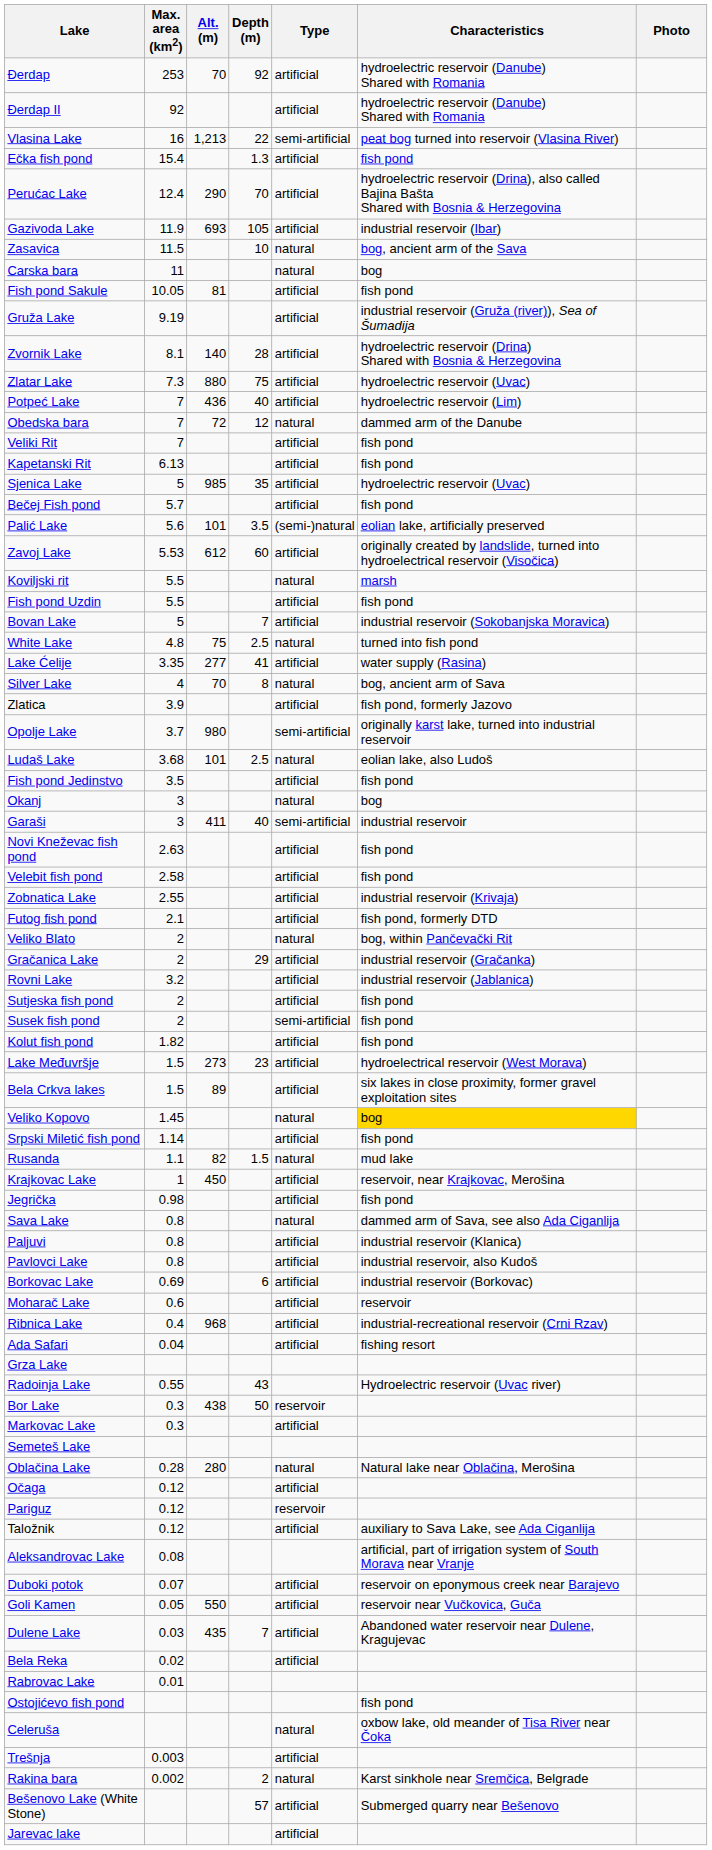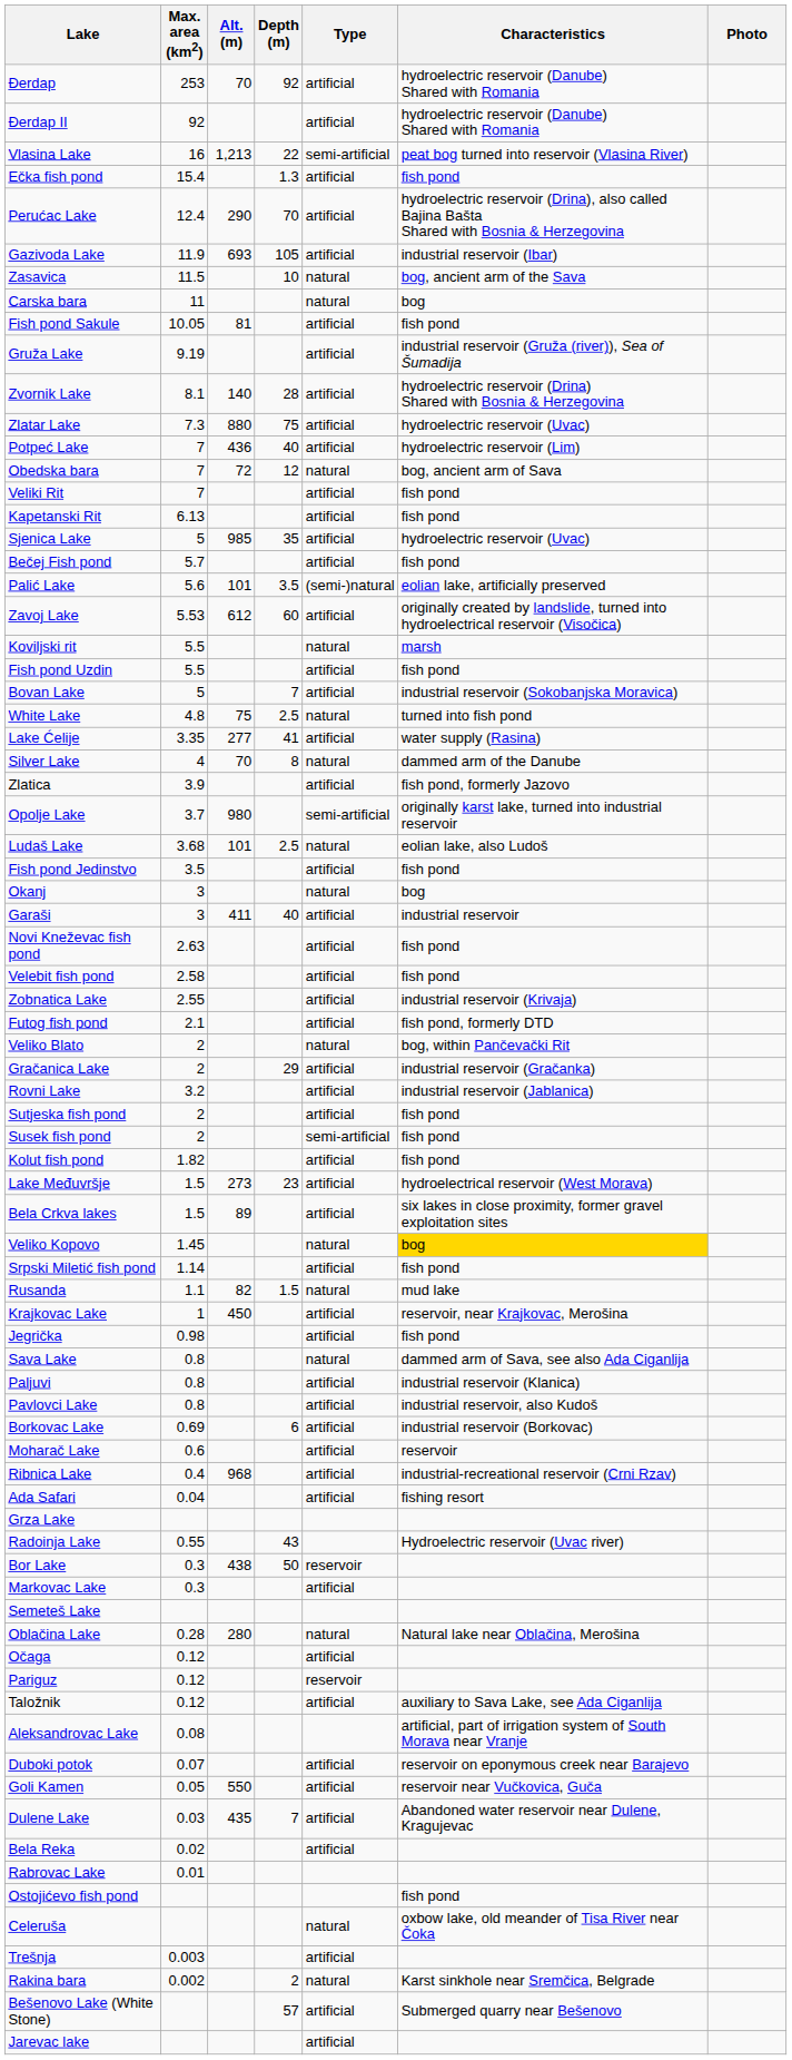 <table class="wikitable sortable">
 <tr>
 <th width=20%>Lake<br></th>
 <th width=6%>Max.<br>area (km<sup>2</sup>)</th>
 <th width=6%><a href='#'>Alt.</a><br>(m)</th>
 <th width=6%>Depth<br>(m)</th>
 <th width=10%>Type<br></th>
 <th scope="col" class="unsortable">Characteristics<br></th>
 <th width=10% scope="col" class="unsortable">Photo<br></th>
 </tr>
 <tr>
 <td><a href='#'>Đerdap</a></td>
 <td align="right">253</td>
 <td align="right">70</td>
 <td align="right">92</td>
 <td>artificial</td>
 <td>hydroelectric reservoir (<a href='#'>Danube</a>)<br>Shared with <a href='#'>Romania</a></td>
 <td></td>
 </tr>
 <tr>
 <td><a href='#'>Đerdap II</a></td>
 <td align="right">92</td>
 <td align="right"></td>
 <td align="right"></td>
 <td>artificial</td>
 <td>hydroelectric reservoir (<a href='#'>Danube</a>)<br>Shared with <a href='#'>Romania</a></td>
 <td></td>
 </tr>
 <tr>
 <td><a href='#'>Vlasina Lake</a></td>
 <td align="right">16</td>
 <td align="right">1,213</td>
 <td align="right">22</td>
 <td>semi-artificial</td>
 <td><a href='#'>peat bog</a> turned into reservoir (<a href='#'>Vlasina River</a>)</td>
 <td></td>
 </tr>
 <tr>
 <td><a href='#'>Ečka fish pond</a></td>
 <td align="right">15.4</td>
 <td align="right"></td>
 <td align="right">1.3</td>
 <td>artificial</td>
 <td><a href='#'>fish pond</a></td>
 <td></td>
 </tr>
 <tr>
 <td><a href='#'>Perućac Lake</a></td>
 <td align="right">12.4</td>
 <td align="right">290</td>
 <td align="right">70</td>
 <td>artificial</td>
 <td>hydroelectric reservoir (<a href='#'>Drina</a>), also called Bajina Bašta<br>Shared with <a href='#'>Bosnia & Herzegovina</a></td>
 <td></td>
 </tr>
 <tr>
 <td><a href='#'>Gazivoda Lake</a></td>
 <td align="right">11.9</td>
 <td align="right">693</td>
 <td align="right">105</td>
 <td>artificial</td>
 <td>industrial reservoir (<a href='#'>Ibar</a>)</td>
 <td></td>
 </tr>
 <tr>
 <td><a href='#'>Zasavica</a></td>
 <td align="right">11.5</td>
 <td align="right"></td>
 <td align="right">10</td>
 <td>natural</td>
 <td><a href='#'>bog</a>, ancient arm of the <a href='#'>Sava</a></td>
 <td></td>
 </tr>
 <tr>
 <td><a href='#'>Carska bara</a></td>
 <td align="right">11</td>
 <td align="right"></td>
 <td align="right"></td>
 <td>natural</td>
 <td>bog</td>
 <td></td>
 </tr>
 <tr>
 <td><a href='#'>Fish pond Sakule</a></td>
 <td align="right">10.05</td>
 <td align="right">81</td>
 <td align="right"></td>
 <td>artificial</td>
 <td>fish pond</td>
 <td></td>
 </tr>
 <tr>
 <td><a href='#'>Gruža Lake</a></td>
 <td align="right">9.19</td>
 <td align="right"></td>
 <td align="right"></td>
 <td>artificial</td>
 <td>industrial reservoir (<a href='#'>Gruža (river)</a>), <em>Sea of Šumadija</em></td>
 <td></td>
 </tr>
 <tr>
 <td><a href='#'>Zvornik Lake</a></td>
 <td align="right">8.1</td>
 <td align="right">140</td>
 <td align="right">28</td>
 <td>artificial</td>
 <td>hydroelectric reservoir (<a href='#'>Drina</a>)<br>Shared with <a href='#'>Bosnia & Herzegovina</a></td>
 <td></td>
 </tr>
 <tr>
 <td><a href='#'>Zlatar Lake</a></td>
 <td align="right">7.3</td>
 <td align="right">880</td>
 <td align="right">75</td>
 <td>artificial</td>
 <td>hydroelectric reservoir (<a href='#'>Uvac</a>)</td>
 <td></td>
 </tr>
 <tr>
 <td><a href='#'>Potpeć Lake</a></td>
 <td align="right">7</td>
 <td align="right">436</td>
 <td align="right">40</td>
 <td>artificial</td>
 <td>hydroelectric reservoir (<a href='#'>Lim</a>)</td>
 <td></td>
 </tr>
 <tr>
 <td><a href='#'>Obedska bara</a></td>
 <td align="right">7</td>
 <td align="right">72</td>
 <td align="right">12</td>
 <td>natural</td>
-<td>dammed arm of the Danube</td>
+<td>bog, ancient arm of Sava</td>
 <td></td>
 </tr>
 <tr>
 <td><a href='#'>Veliki Rit</a></td>
 <td align="right">7</td>
 <td align="right"></td>
 <td align="right"></td>
 <td>artificial</td>
 <td>fish pond</td>
 <td></td>
 </tr>
 <tr>
 <td><a href='#'>Kapetanski Rit</a></td>
 <td align="right">6.13</td>
 <td align="right"></td>
 <td align="right"></td>
 <td>artificial</td>
 <td>fish pond</td>
 <td></td>
 </tr>
 <tr>
 <td><a href='#'>Sjenica Lake</a></td>
 <td align="right">5</td>
 <td align="right">985</td>
 <td align="right">35</td>
 <td>artificial</td>
 <td>hydroelectric reservoir (<a href='#'>Uvac</a>)</td>
 <td></td>
 </tr>
 <tr>
 <td><a href='#'>Bečej Fish pond</a></td>
 <td align="right">5.7</td>
 <td align="right"></td>
 <td align="right"></td>
 <td>artificial</td>
 <td>fish pond</td>
 <td></td>
 </tr>
 <tr>
 <td><a href='#'>Palić Lake</a></td>
 <td align="right">5.6</td>
 <td align="right">101</td>
 <td align="right">3.5</td>
 <td>(semi-)natural</td>
 <td><a href='#'>eolian</a> lake, artificially preserved</td>
 <td></td>
 </tr>
 <tr>
 <td><a href='#'>Zavoj Lake</a>  </td>
 <td align="right">5.53</td>
 <td align="right">612</td>
 <td align="right">60</td>
 <td>artificial</td>
 <td>originally created by <a href='#'>landslide</a>, turned into hydroelectrical reservoir (<a href='#'>Visočica</a>)</td>
 <td></td>
 </tr>
 <tr>
 <td><a href='#'>Koviljski rit</a></td>
 <td align="right">5.5</td>
 <td align="right"></td>
 <td align="right"></td>
 <td>natural</td>
 <td><a href='#'>marsh</a></td>
 <td></td>
 </tr>
 <tr>
 <td><a href='#'>Fish pond Uzdin</a></td>
 <td align="right">5.5</td>
 <td align="right"></td>
 <td align="right"></td>
 <td>artificial</td>
 <td>fish pond</td>
 <td></td>
 </tr>
 <tr>
 <td><a href='#'>Bovan Lake</a></td>
 <td align="right">5</td>
 <td align="right"></td>
 <td align="right">7</td>
 <td>artificial</td>
 <td>industrial reservoir (<a href='#'>Sokobanjska Moravica</a>)</td>
 <td></td>
 </tr>
 <tr>
 <td><a href='#'>White Lake</a></td>
 <td align="right">4.8</td>
 <td align="right">75</td>
 <td align="right">2.5</td>
 <td>natural</td>
 <td>turned into fish pond</td>
 <td></td>
 </tr>
 <tr>
 <td><a href='#'>Lake Ćelije</a></td>
 <td align="right">3.35</td>
 <td align="right">277</td>
 <td align="right">41</td>
 <td>artificial</td>
 <td>water supply (<a href='#'>Rasina</a>)</td>
 <td></td>
 </tr>
 <tr>
 <td><a href='#'>Silver Lake</a></td>
 <td align="right">4</td>
 <td align="right">70</td>
 <td align="right">8</td>
 <td>natural</td>
-<td>bog, ancient arm of Sava</td>
+<td>dammed arm of the Danube</td>
 <td></td>
 </tr>
 <tr>
 <td>Zlatica</td>
 <td align="right">3.9</td>
 <td align="right"></td>
 <td align="right"></td>
 <td>artificial</td>
 <td>fish pond, formerly Jazovo</td>
 <td></td>
 </tr>
 <tr>
 <td><a href='#'>Opolje Lake</a></td>
 <td align="right">3.7</td>
 <td align="right">980</td>
 <td align="right"></td>
 <td>semi-artificial</td>
 <td>originally <a href='#'>karst</a> lake, turned into industrial reservoir</td>
 <td></td>
 </tr>
 <tr>
 <td><a href='#'>Ludaš Lake</a></td>
 <td align="right">3.68</td>
 <td align="right">101</td>
 <td align="right">2.5</td>
 <td>natural</td>
 <td>eolian lake, also Ludoš</td>
 <td></td>
 </tr>
 <tr>
 <td><a href='#'>Fish pond Jedinstvo</a></td>
 <td align="right">3.5</td>
 <td align="right"></td>
 <td align="right"></td>
 <td>artificial</td>
 <td>fish pond</td>
 <td></td>
 </tr>
 <tr>
 <td><a href='#'>Okanj</a></td>
 <td align="right">3</td>
 <td align="right"></td>
 <td align="right"></td>
 <td>natural</td>
 <td>bog</td>
 <td></td>
 </tr>
 <tr>
 <td><a href='#'>Garaši</a></td>
 <td align="right">3</td>
 <td align="right">411</td>
 <td align="right">40</td>
-<td>semi-artificial</td>
+<td>artificial</td>
 <td>industrial reservoir</td>
 <td></td>
 </tr>
 <tr>
 <td><a href='#'>Novi Kneževac fish pond</a></td>
 <td align="right">2.63</td>
 <td align="right"></td>
 <td align="right"></td>
 <td>artificial</td>
 <td>fish pond</td>
 <td></td>
 </tr>
 <tr>
 <td><a href='#'>Velebit fish pond</a></td>
 <td align="right">2.58</td>
 <td align="right"></td>
 <td align="right"></td>
 <td>artificial</td>
 <td>fish pond</td>
 <td></td>
 </tr>
 <tr>
 <td><a href='#'>Zobnatica Lake</a></td>
 <td align="right">2.55</td>
 <td align="right"></td>
 <td align="right"></td>
 <td>artificial</td>
 <td>industrial reservoir (<a href='#'>Krivaja</a>)</td>
 <td></td>
 </tr>
 <tr>
 <td><a href='#'>Futog fish pond</a></td>
 <td align="right">2.1</td>
 <td align="right"></td>
 <td align="right"></td>
 <td>artificial</td>
 <td>fish pond, formerly DTD</td>
 <td></td>
 </tr>
 <tr>
 <td><a href='#'>Veliko Blato</a></td>
 <td align="right">2</td>
 <td align="right"></td>
 <td align="right"></td>
 <td>natural</td>
 <td>bog, within <a href='#'>Pančevački Rit</a></td>
 <td></td>
 </tr>
 <tr>
 <td><a href='#'>Gračanica Lake</a></td>
 <td align="right">2</td>
 <td align="right"></td>
 <td align="right">29</td>
 <td>artificial</td>
 <td>industrial reservoir (<a href='#'>Gračanka</a>)</td>
 <td></td>
 </tr>
 <tr>
 <td><a href='#'>Rovni Lake</a></td>
 <td align="right">3.2</td>
 <td align="right"></td>
 <td align="right"></td>
 <td>artificial</td>
 <td>industrial reservoir (<a href='#'>Jablanica</a>)</td>
 <td></td>
 </tr>
 <tr>
 <td><a href='#'>Sutjeska fish pond</a></td>
 <td align="right">2</td>
 <td align="right"></td>
 <td align="right"></td>
 <td>artificial</td>
 <td>fish pond</td>
 <td></td>
 </tr>
 <tr>
 <td><a href='#'>Susek fish pond</a></td>
 <td align="right">2</td>
 <td align="right"></td>
 <td align="right"></td>
 <td>semi-artificial</td>
 <td>fish pond</td>
 <td></td>
 </tr>
 <tr>
 <td><a href='#'>Kolut fish pond</a></td>
 <td align="right">1.82</td>
 <td align="right"></td>
 <td align="right"></td>
 <td>artificial</td>
 <td>fish pond</td>
 <td></td>
 </tr>
 <tr>
 <td><a href='#'>Lake Međuvršje</a></td>
 <td align="right">1.5</td>
 <td align="right">273</td>
 <td align="right">23</td>
 <td>artificial</td>
 <td>hydroelectrical reservoir (<a href='#'>West Morava</a>)</td>
 <td></td>
 </tr>
 <tr>
 <td><a href='#'>Bela Crkva lakes</a></td>
 <td align="right">1.5</td>
 <td align="right">89</td>
 <td align="right"></td>
 <td>artificial</td>
 <td>six lakes in close proximity, former gravel exploitation sites</td>
 <td></td>
 </tr>
 <tr>
 <td><a href='#'>Veliko Kopovo</a></td>
 <td align="right">1.45</td>
 <td align="right"></td>
 <td align="right"></td>
 <td>natural</td>
 <td style="background: gold;">bog</td>
 <td></td>
 </tr>
 <tr>
 <td><a href='#'>Srpski Miletić fish pond</a></td>
 <td align="right">1.14</td>
 <td align="right"></td>
 <td align="right"></td>
 <td>artificial</td>
 <td>fish pond</td>
 <td></td>
 </tr>
 <tr>
 <td><a href='#'>Rusanda</a></td>
 <td align="right">1.1</td>
 <td align="right">82</td>
 <td align="right">1.5</td>
 <td>natural</td>
 <td>mud lake</td>
 <td></td>
 </tr>
 <tr>
 <td><a href='#'>Krajkovac Lake</a></td>
 <td align="right">1</td>
 <td align="right">450</td>
 <td align="right"></td>
 <td>artificial</td>
 <td>reservoir, near <a href='#'>Krajkovac</a>, Merošina</td>
 <td></td>
 </tr>
 <tr>
 <td><a href='#'>Jegrička</a></td>
 <td align="right">0.98</td>
 <td align="right"></td>
 <td align="right"></td>
 <td>artificial</td>
 <td>fish pond</td>
 <td></td>
 </tr>
 <tr>
 <td><a href='#'>Sava Lake</a></td>
 <td align="right">0.8</td>
 <td align="right"></td>
 <td align="right"></td>
 <td>natural</td>
 <td>dammed arm of Sava, see also <a href='#'>Ada Ciganlija</a></td>
 <td></td>
 </tr>
 <tr>
 <td><a href='#'>Paljuvi</a></td>
 <td align="right">0.8</td>
 <td align="right"></td>
 <td align="right"></td>
 <td>artificial</td>
 <td>industrial reservoir (Klanica)</td>
 <td></td>
 </tr>
 <tr>
 <td><a href='#'>Pavlovci Lake</a></td>
 <td align="right">0.8</td>
 <td align="right"></td>
 <td align="right"></td>
 <td>artificial</td>
 <td>industrial reservoir, also Kudoš</td>
 <td></td>
 </tr>
 <tr>
 <td><a href='#'>Borkovac Lake</a></td>
 <td align="right">0.69</td>
 <td align="right"></td>
 <td align="right">6</td>
 <td>artificial</td>
 <td>industrial reservoir (Borkovac)</td>
 <td></td>
 </tr>
 <tr>
 <td><a href='#'>Moharač Lake</a></td>
 <td align="right">0.6</td>
 <td align="right"></td>
 <td align="right"></td>
 <td>artificial</td>
 <td>reservoir</td>
 <td></td>
 </tr>
 <tr>
 <td><a href='#'>Ribnica Lake</a></td>
 <td align="right">0.4</td>
 <td align="right">968</td>
 <td align="right"></td>
 <td>artificial</td>
 <td>industrial-recreational reservoir (<a href='#'>Crni Rzav</a>)</td>
 <td></td>
 </tr>
 <tr>
 <td><a href='#'>Ada Safari</a></td>
 <td align="right">0.04</td>
 <td align="right"></td>
 <td align="right"></td>
 <td>artificial</td>
 <td>fishing resort</td>
 <td></td>
 </tr>
 <tr>
 <td><a href='#'>Grza Lake</a></td>
 <td align="right"></td>
 <td align="right"></td>
 <td align="right"></td>
 <td></td>
 <td></td>
 <td></td>
 </tr>
 <tr>
 <td><a href='#'>Radoinja Lake</a></td>
 <td align="right">0.55</td>
 <td align="right"></td>
 <td align="right">43</td>
 <td></td>
 <td>Hydroelectric reservoir (<a href='#'>Uvac</a> river)</td>
 <td></td>
 </tr>
 <tr>
 <td><a href='#'>Bor Lake</a></td>
 <td align="right">0.3</td>
 <td align="right">438</td>
 <td align="right">50</td>
 <td>reservoir</td>
 <td></td>
 <td></td>
 </tr>
 <tr>
 <td><a href='#'>Markovac Lake</a></td>
 <td align="right">0.3</td>
 <td align="right"></td>
 <td align="right"></td>
 <td>artificial</td>
 <td></td>
 <td></td>
 </tr>
 <tr>
 <td><a href='#'>Semeteš Lake</a></td>
 <td align="right"></td>
 <td align="right"></td>
 <td align="right"></td>
 <td></td>
 <td></td>
 <td></td>
 </tr>
 <tr>
 <td><a href='#'>Oblačina Lake</a></td>
 <td align="right">0.28</td>
 <td align="right">280</td>
 <td align="right"></td>
 <td>natural</td>
 <td>Natural lake near <a href='#'>Oblačina</a>, Merošina</td>
 <td></td>
 </tr>
 <tr>
 <td><a href='#'>Očaga</a></td>
 <td align="right">0.12</td>
 <td align="right"></td>
 <td align="right"></td>
 <td>artificial</td>
 <td></td>
 <td></td>
 </tr>
 <tr>
 <td><a href='#'>Pariguz</a></td>
 <td align="right">0.12</td>
 <td align="right"></td>
 <td align="right"></td>
 <td>reservoir</td>
 <td></td>
 <td></td>
 </tr>
 <tr>
 <td>Taložnik</td>
 <td align="right">0.12</td>
 <td align="right"></td>
 <td align="right"></td>
 <td>artificial</td>
 <td>auxiliary to Sava Lake, see <a href='#'>Ada Ciganlija</a></td>
 <td></td>
 </tr>
 <tr>
 <td><a href='#'>Aleksandrovac Lake</a></td>
 <td align="right">0.08</td>
 <td align="right"></td>
 <td align="right"></td>
 <td></td>
 <td>artificial, part of irrigation system of <a href='#'>South Morava</a> near <a href='#'>Vranje</a></td>
 <td></td>
 </tr>
 <tr>
 <td><a href='#'>Duboki potok</a></td>
 <td align="right">0.07</td>
 <td align="right"></td>
 <td align="right"></td>
 <td>artificial</td>
 <td>reservoir on eponymous creek near <a href='#'>Barajevo</a></td>
 <td></td>
 </tr>
 <tr>
 <td><a href='#'>Goli Kamen</a></td>
 <td align="right">0.05</td>
 <td align="right">550</td>
 <td align="right"></td>
 <td>artificial</td>
 <td>reservoir near <a href='#'>Vučkovica</a>, <a href='#'>Guča</a></td>
 <td></td>
 </tr>
 <tr>
 <td><a href='#'>Dulene Lake</a></td>
 <td align="right">0.03</td>
 <td align="right">435</td>
 <td align="right">7</td>
 <td>artificial</td>
 <td>Abandoned water reservoir near <a href='#'>Dulene</a>, Kragujevac</td>
 <td></td>
 </tr>
 <tr>
 <td><a href='#'>Bela Reka</a></td>
 <td align="right">0.02</td>
 <td align="right"></td>
 <td align="right"></td>
 <td>artificial</td>
 <td></td>
 <td></td>
 </tr>
 <tr>
 <td><a href='#'>Rabrovac Lake</a></td>
 <td align="right">0.01</td>
 <td align="right"></td>
 <td align="right"></td>
 <td></td>
 <td></td>
 <td></td>
 </tr>
 <tr>
 <td><a href='#'>Ostojićevo fish pond</a></td>
 <td></td>
 <td></td>
 <td></td>
 <td></td>
 <td>fish pond</td>
 <td></td>
 </tr>
 <tr>
 <td><a href='#'>Celeruša</a></td>
 <td align="right"></td>
 <td align="right"></td>
 <td align="right"></td>
 <td>natural</td>
 <td>oxbow lake, old meander of <a href='#'>Tisa River</a> near <a href='#'>Čoka</a></td>
 <td></td>
 </tr>
 <tr>
 <td><a href='#'>Trešnja</a></td>
 <td align="right">0.003</td>
 <td align="right"></td>
 <td align="right"></td>
 <td>artificial</td>
 <td></td>
 <td></td>
 </tr>
 <tr>
 <td><a href='#'>Rakina bara</a></td>
 <td align="right">0.002</td>
 <td align="right"></td>
 <td align="right">2</td>
 <td>natural</td>
 <td>Karst sinkhole near <a href='#'>Sremčica</a>, Belgrade</td>
 <td></td>
 </tr>
 <tr>
 <td><a href='#'>Bešenovo Lake</a> (White Stone)</td>
 <td align="right"></td>
 <td align="right"></td>
 <td align="right">57</td>
 <td>artificial</td>
 <td>Submerged quarry near <a href='#'>Bešenovo</a></td>
 <td></td>
 </tr>
 <tr>
 <td><a href='#'>Jarevac lake</a></td>
 <td align="right"></td>
 <td align="right"></td>
 <td align="right"></td>
 <td>artificial</td>
 <td></td>
 <td></td>
 </tr>
 </table>
